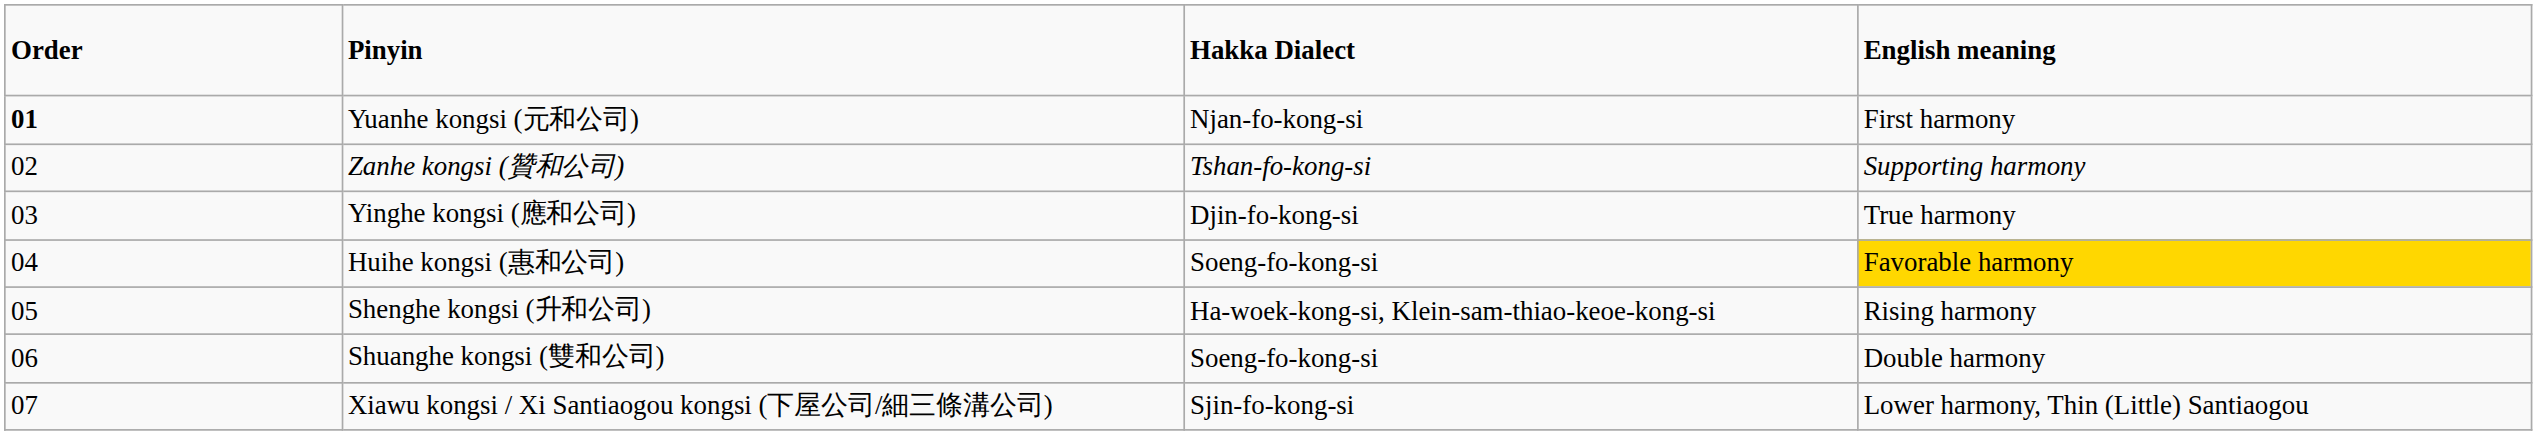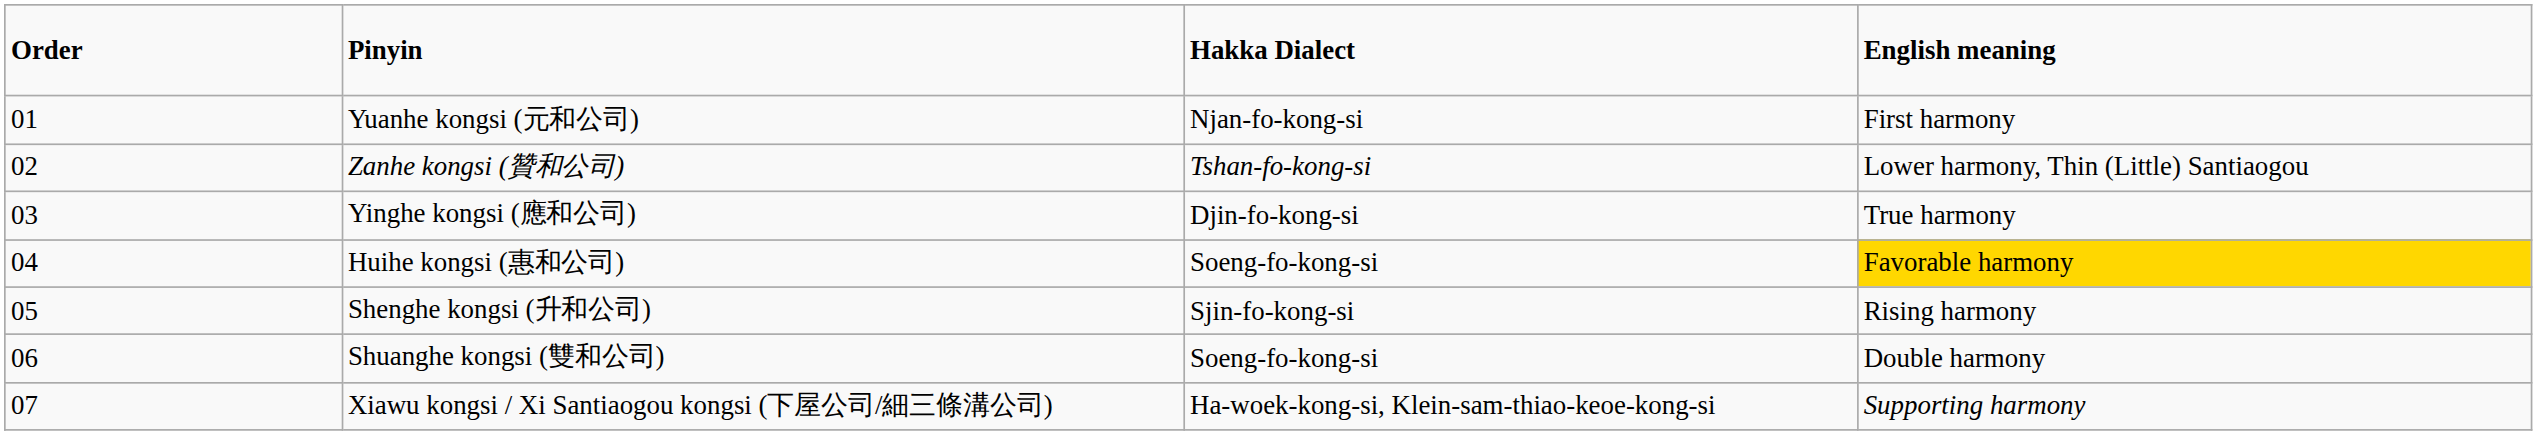 <table class="wikitable" width="95%">
 <tr>
 <td align="centre" height="47" width="10%"><span><strong>Order</strong></span></td>
 <td align="centre" height="47" width="25%"><strong>Pinyin</strong></td>
 <td align="centre" height="47" width="20%"><strong>Hakka Dialect</strong></td>
 <td align="centre" height="47" width="20%"><span><strong>English meaning</strong></span></td>
 </tr>
 <tr>
-<td><strong>01</strong></td>
+<td>01</td>
 <td>Yuanhe kongsi (元和公司)</td>
 <td>Njan-fo-kong-si</td>
 <td align="centre">First harmony</td>
 </tr>
 <tr>
 <td>02</td>
 <td><em>Zanhe kongsi (贊和公司)</em></td>
 <td><em>Tshan-fo-kong-si</em></td>
-<td><em>Supporting harmony</em></td>
+<td>Lower harmony, Thin (Little) Santiaogou</td>
 </tr>
 <tr>
 <td>03</td>
 <td>Yinghe kongsi (應和公司)</td>
 <td>Djin-fo-kong-si</td>
 <td>True harmony</td>
 </tr>
 <tr>
 <td>04</td>
 <td>Huihe kongsi (惠和公司)</td>
 <td>Soeng-fo-kong-si</td>
 <td style="background: gold;">Favorable harmony</td>
 </tr>
 <tr>
 <td>05</td>
 <td>Shenghe kongsi (升和公司)</td>
-<td>Ha-woek-kong-si, Klein-sam-thiao-keoe-kong-si</td>
+<td>Sjin-fo-kong-si</td>
 <td>Rising harmony</td>
 </tr>
 <tr>
 <td>06</td>
 <td>Shuanghe kongsi (雙和公司)</td>
 <td>Soeng-fo-kong-si</td>
 <td>Double harmony</td>
 </tr>
 <tr>
 <td>07</td>
 <td>Xiawu kongsi / Xi Santiaogou kongsi (下屋公司/細三條溝公司)</td>
-<td>Sjin-fo-kong-si</td>
-<td>Lower harmony, Thin (Little) Santiaogou</td>
+<td>Ha-woek-kong-si, Klein-sam-thiao-keoe-kong-si</td>
+<td><em>Supporting harmony</em></td>
 </tr>
 </table>
